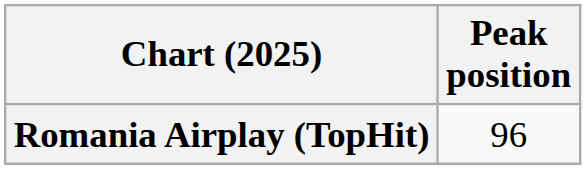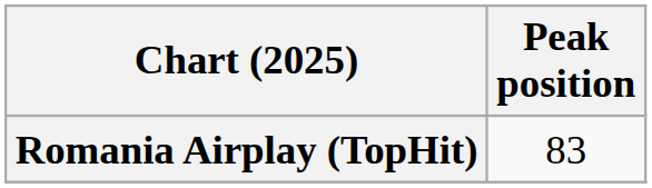 <table class="wikitable plainrowheaders" style="text-align:center">
 <tr>
 <th scope="col">Chart (2025)</th>
 <th scope="col">Peak<br>position</th>
 </tr>
 <tr>
 <th scope="row">Romania Airplay (TopHit)</th>
-<td>96</td>
+<td>83</td>
 </tr>
 <tr>
 </tr>
 </table>
